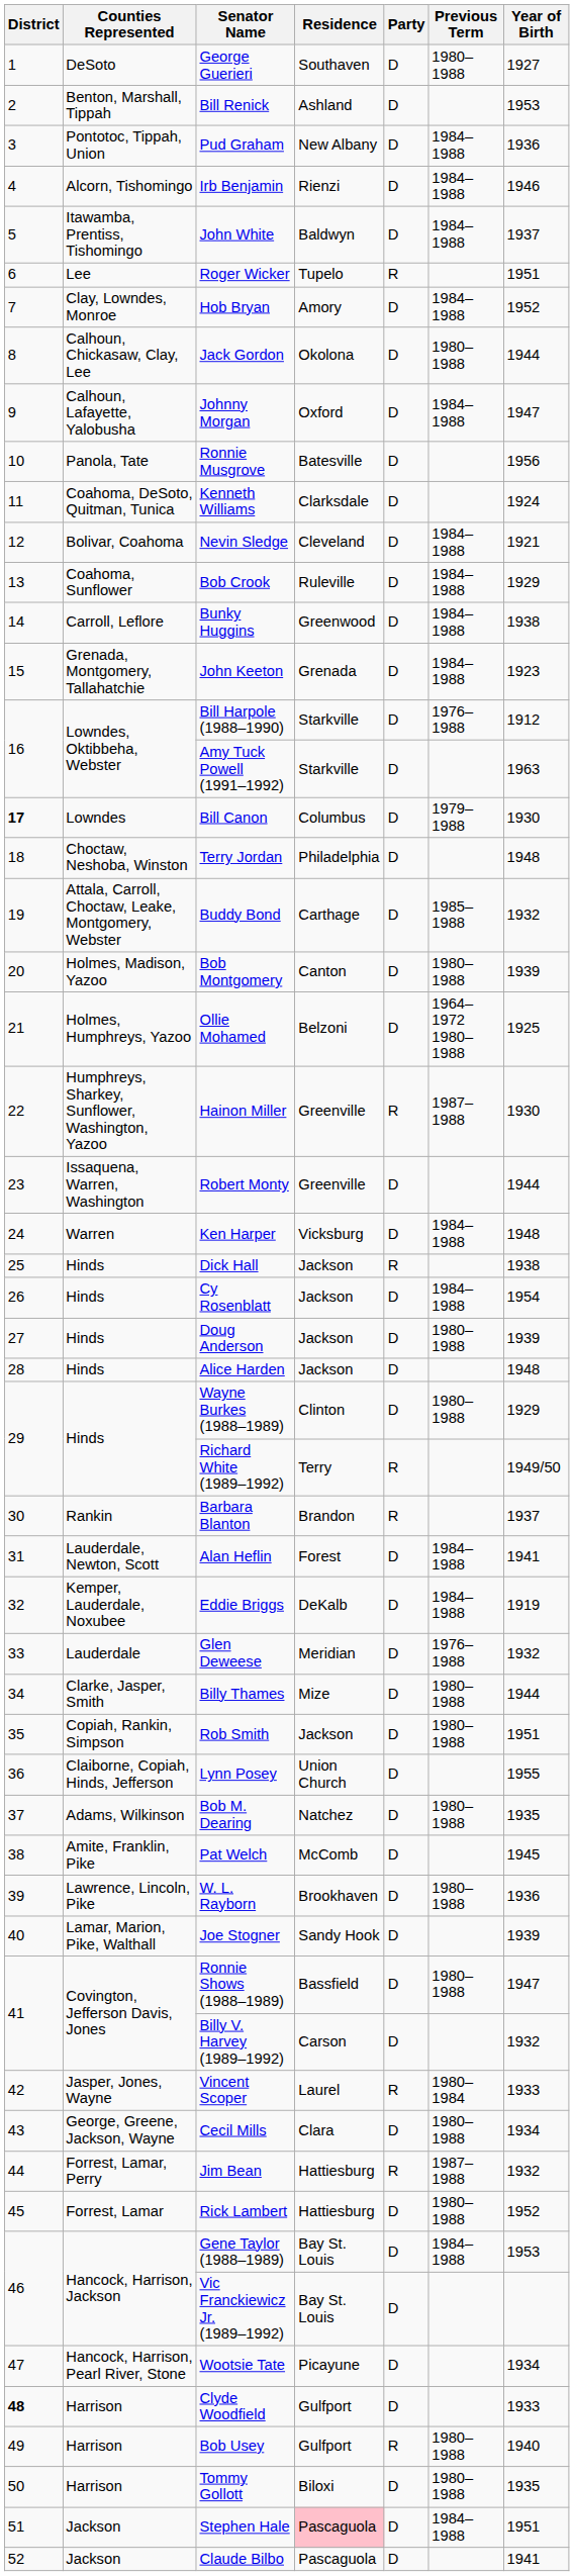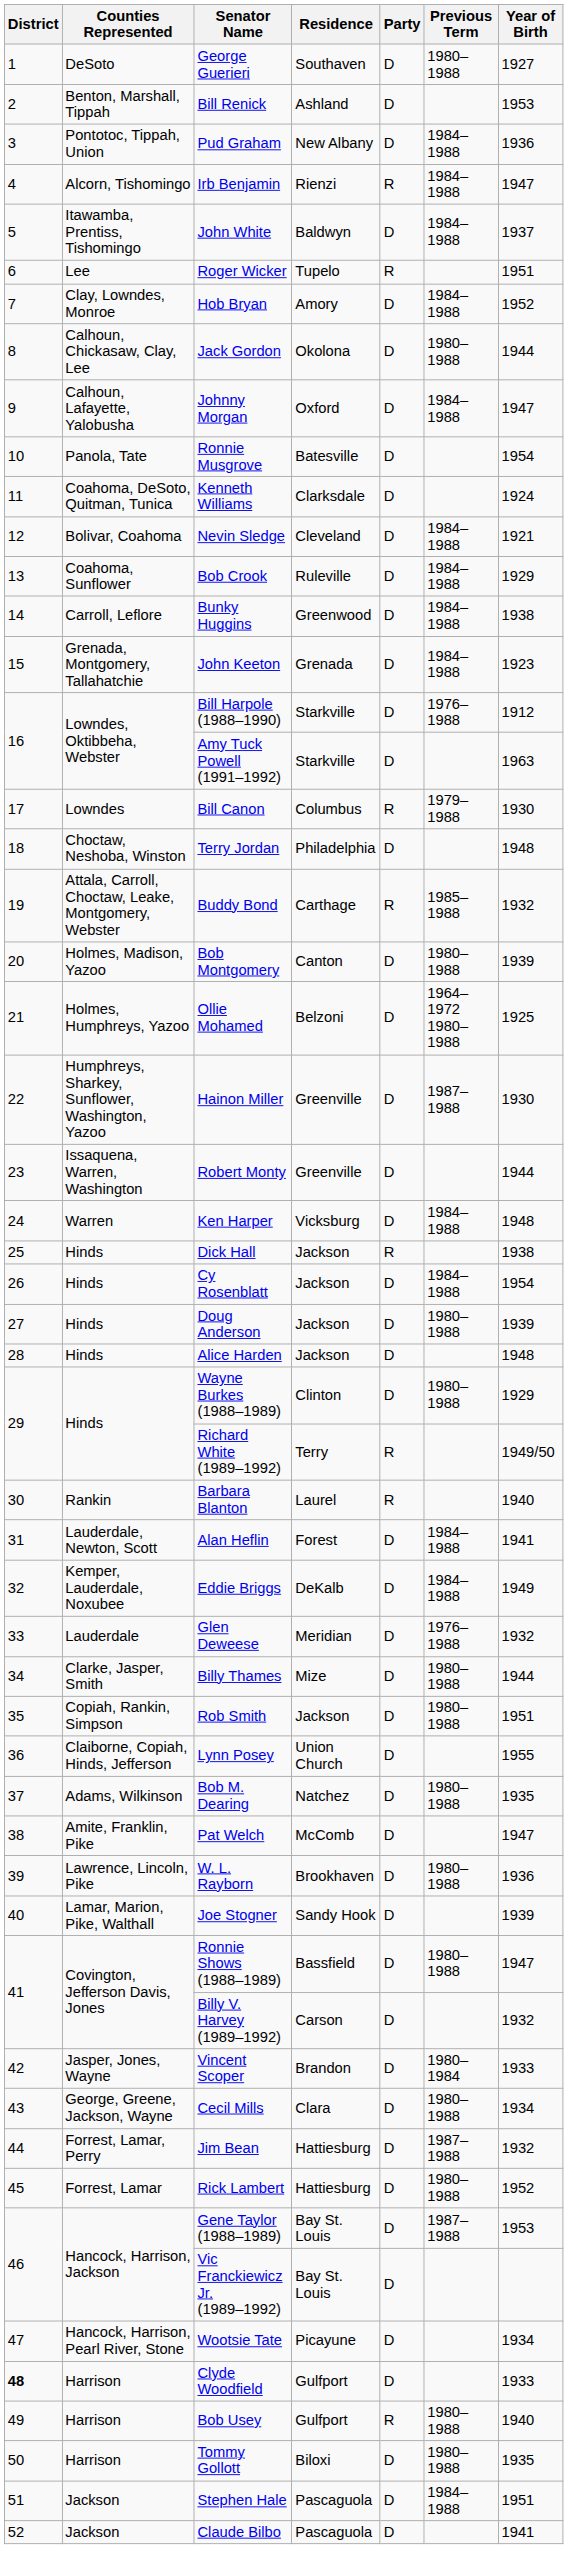 <table class="wikitable">
 <tr>
 <th>District</th>
 <th>Counties Represented</th>
 <th>Senator Name</th>
 <th>Residence</th>
 <th>Party</th>
 <th>Previous Term</th>
 <th>Year of Birth</th>
 </tr>
 <tr>
 <td>1</td>
 <td>DeSoto</td>
 <td><a href='#'>George Guerieri</a></td>
 <td>Southaven</td>
 <td>D</td>
 <td>1980–1988</td>
 <td>1927</td>
 </tr>
 <tr>
 <td>2</td>
 <td>Benton, Marshall, Tippah</td>
 <td><a href='#'>Bill Renick</a></td>
 <td>Ashland</td>
 <td>D</td>
 <td></td>
 <td>1953</td>
 </tr>
 <tr>
 <td>3</td>
 <td>Pontotoc, Tippah, Union</td>
 <td><a href='#'>Pud Graham</a></td>
 <td>New Albany</td>
 <td>D</td>
 <td>1984–1988</td>
 <td>1936</td>
 </tr>
 <tr>
 <td>4</td>
 <td>Alcorn, Tishomingo</td>
 <td><a href='#'>Irb Benjamin</a></td>
 <td>Rienzi</td>
-<td>D</td>
+<td>R</td>
 <td>1984–1988</td>
-<td>1946</td>
+<td>1947</td>
 </tr>
 <tr>
 <td>5</td>
 <td>Itawamba, Prentiss, Tishomingo</td>
 <td><a href='#'>John White</a></td>
 <td>Baldwyn</td>
 <td>D</td>
 <td>1984–1988</td>
 <td>1937</td>
 </tr>
 <tr>
 <td>6</td>
 <td>Lee</td>
 <td><a href='#'>Roger Wicker</a></td>
 <td>Tupelo</td>
 <td>R</td>
 <td></td>
 <td>1951</td>
 </tr>
 <tr>
 <td>7</td>
 <td>Clay, Lowndes, Monroe</td>
 <td><a href='#'>Hob Bryan</a></td>
 <td>Amory</td>
 <td>D</td>
 <td>1984–1988</td>
 <td>1952</td>
 </tr>
 <tr>
 <td>8</td>
 <td>Calhoun, Chickasaw, Clay, Lee</td>
 <td><a href='#'>Jack Gordon</a></td>
 <td>Okolona</td>
 <td>D</td>
 <td>1980–1988</td>
 <td>1944</td>
 </tr>
 <tr>
 <td>9</td>
 <td>Calhoun, Lafayette, Yalobusha</td>
 <td><a href='#'>Johnny Morgan</a></td>
 <td>Oxford</td>
 <td>D</td>
 <td>1984–1988</td>
 <td>1947</td>
 </tr>
 <tr>
 <td>10</td>
 <td>Panola, Tate</td>
 <td><a href='#'>Ronnie Musgrove</a></td>
 <td>Batesville</td>
 <td>D</td>
 <td></td>
-<td>1956</td>
+<td>1954</td>
 </tr>
 <tr>
 <td>11</td>
 <td>Coahoma, DeSoto, Quitman, Tunica</td>
 <td><a href='#'>Kenneth Williams</a></td>
 <td>Clarksdale</td>
 <td>D</td>
 <td></td>
 <td>1924</td>
 </tr>
 <tr>
 <td>12</td>
 <td>Bolivar, Coahoma</td>
 <td><a href='#'>Nevin Sledge</a></td>
 <td>Cleveland</td>
 <td>D</td>
 <td>1984–1988</td>
 <td>1921</td>
 </tr>
 <tr>
 <td>13</td>
 <td>Coahoma, Sunflower</td>
 <td><a href='#'>Bob Crook</a></td>
 <td>Ruleville</td>
 <td>D</td>
 <td>1984–1988</td>
 <td>1929</td>
 </tr>
 <tr>
 <td>14</td>
 <td>Carroll, Leflore</td>
 <td><a href='#'>Bunky Huggins</a></td>
 <td>Greenwood</td>
 <td>D</td>
 <td>1984–1988</td>
 <td>1938</td>
 </tr>
 <tr>
 <td>15</td>
 <td>Grenada, Montgomery, Tallahatchie</td>
 <td><a href='#'>John Keeton</a></td>
 <td>Grenada</td>
 <td>D</td>
 <td>1984–1988</td>
 <td>1923</td>
 </tr>
 <tr>
 <td rowspan="2">16</td>
 <td rowspan="2">Lowndes, Oktibbeha, Webster</td>
 <td><a href='#'>Bill Harpole</a><br>(1988–1990)</td>
 <td>Starkville</td>
 <td>D</td>
 <td>1976–1988</td>
 <td>1912</td>
 </tr>
 <tr>
 <td><a href='#'>Amy Tuck Powell</a><br>(1991–1992)</td>
 <td>Starkville</td>
 <td>D</td>
 <td></td>
 <td>1963</td>
 </tr>
 <tr>
-<td><strong>17</strong></td>
+<td>17</td>
 <td>Lowndes</td>
 <td><a href='#'>Bill Canon</a></td>
 <td>Columbus</td>
-<td>D</td>
+<td>R</td>
 <td>1979–1988</td>
 <td>1930</td>
 </tr>
 <tr>
 <td>18</td>
 <td>Choctaw, Neshoba, Winston</td>
 <td><a href='#'>Terry Jordan</a></td>
 <td>Philadelphia</td>
 <td>D</td>
 <td></td>
 <td>1948</td>
 </tr>
 <tr>
 <td>19</td>
 <td>Attala, Carroll, Choctaw, Leake, Montgomery, Webster</td>
 <td><a href='#'>Buddy Bond</a></td>
 <td>Carthage</td>
-<td>D</td>
+<td>R</td>
 <td>1985–1988</td>
 <td>1932</td>
 </tr>
 <tr>
 <td>20</td>
 <td>Holmes, Madison, Yazoo</td>
 <td><a href='#'>Bob Montgomery</a></td>
 <td>Canton</td>
 <td>D</td>
 <td>1980–1988</td>
 <td>1939</td>
 </tr>
 <tr>
 <td>21</td>
 <td>Holmes, Humphreys, Yazoo</td>
 <td><a href='#'>Ollie Mohamed</a></td>
 <td>Belzoni</td>
 <td>D</td>
 <td>1964–1972<br>1980–1988</td>
 <td>1925</td>
 </tr>
 <tr>
 <td>22</td>
 <td>Humphreys, Sharkey, Sunflower, Washington, Yazoo</td>
 <td><a href='#'>Hainon Miller</a></td>
 <td>Greenville</td>
-<td>R</td>
+<td>D</td>
 <td>1987–1988</td>
 <td>1930</td>
 </tr>
 <tr>
 <td>23</td>
 <td>Issaquena, Warren, Washington</td>
 <td><a href='#'>Robert Monty</a></td>
 <td>Greenville</td>
 <td>D</td>
 <td></td>
 <td>1944</td>
 </tr>
 <tr>
 <td>24</td>
 <td>Warren</td>
 <td><a href='#'>Ken Harper</a></td>
 <td>Vicksburg</td>
 <td>D</td>
 <td>1984–1988</td>
 <td>1948</td>
 </tr>
 <tr>
 <td>25</td>
 <td>Hinds</td>
 <td><a href='#'>Dick Hall</a></td>
 <td>Jackson</td>
 <td>R</td>
 <td></td>
 <td>1938</td>
 </tr>
 <tr>
 <td>26</td>
 <td>Hinds</td>
 <td><a href='#'>Cy Rosenblatt</a></td>
 <td>Jackson</td>
 <td>D</td>
 <td>1984–1988</td>
 <td>1954</td>
 </tr>
 <tr>
 <td>27</td>
 <td>Hinds</td>
 <td><a href='#'>Doug Anderson</a></td>
 <td>Jackson</td>
 <td>D</td>
 <td>1980–1988</td>
 <td>1939</td>
 </tr>
 <tr>
 <td>28</td>
 <td>Hinds</td>
 <td><a href='#'>Alice Harden</a></td>
 <td>Jackson</td>
 <td>D</td>
 <td></td>
 <td>1948</td>
 </tr>
 <tr>
 <td rowspan="2">29</td>
 <td rowspan="2">Hinds</td>
 <td><a href='#'>Wayne Burkes</a><br>(1988–1989)</td>
 <td>Clinton</td>
 <td>D</td>
 <td>1980–1988</td>
 <td>1929</td>
 </tr>
 <tr>
 <td><a href='#'>Richard White</a><br>(1989–1992)</td>
 <td>Terry</td>
 <td>R</td>
 <td></td>
 <td>1949/50</td>
 </tr>
 <tr>
 <td>30</td>
 <td>Rankin</td>
 <td><a href='#'>Barbara Blanton</a></td>
-<td>Brandon</td>
+<td>Laurel</td>
 <td>R</td>
 <td></td>
-<td>1937</td>
+<td>1940</td>
 </tr>
 <tr>
 <td>31</td>
 <td>Lauderdale, Newton, Scott</td>
 <td><a href='#'>Alan Heflin</a></td>
 <td>Forest</td>
 <td>D</td>
 <td>1984–1988</td>
 <td>1941</td>
 </tr>
 <tr>
 <td>32</td>
 <td>Kemper, Lauderdale, Noxubee</td>
 <td><a href='#'>Eddie Briggs</a></td>
 <td>DeKalb</td>
 <td>D</td>
 <td>1984–1988</td>
-<td>1919</td>
+<td>1949</td>
 </tr>
 <tr>
 <td>33</td>
 <td>Lauderdale</td>
 <td><a href='#'>Glen Deweese</a></td>
 <td>Meridian</td>
 <td>D</td>
 <td>1976–1988</td>
 <td>1932</td>
 </tr>
 <tr>
 <td>34</td>
 <td>Clarke, Jasper, Smith</td>
 <td><a href='#'>Billy Thames</a></td>
 <td>Mize</td>
 <td>D</td>
 <td>1980–1988</td>
 <td>1944</td>
 </tr>
 <tr>
 <td>35</td>
 <td>Copiah, Rankin, Simpson</td>
 <td><a href='#'>Rob Smith</a></td>
 <td>Jackson</td>
 <td>D</td>
 <td>1980–1988</td>
 <td>1951</td>
 </tr>
 <tr>
 <td>36</td>
 <td>Claiborne, Copiah, Hinds, Jefferson</td>
 <td><a href='#'>Lynn Posey</a></td>
 <td>Union Church</td>
 <td>D</td>
 <td></td>
 <td>1955</td>
 </tr>
 <tr>
 <td>37</td>
 <td>Adams, Wilkinson</td>
 <td><a href='#'>Bob M. Dearing</a></td>
 <td>Natchez</td>
 <td>D</td>
 <td>1980–1988</td>
 <td>1935</td>
 </tr>
 <tr>
 <td>38</td>
 <td>Amite, Franklin, Pike</td>
 <td><a href='#'>Pat Welch</a></td>
 <td>McComb</td>
 <td>D</td>
 <td></td>
-<td>1945</td>
+<td>1947</td>
 </tr>
 <tr>
 <td>39</td>
 <td>Lawrence, Lincoln, Pike</td>
 <td><a href='#'>W. L. Rayborn</a></td>
 <td>Brookhaven</td>
 <td>D</td>
 <td>1980–1988</td>
 <td>1936</td>
 </tr>
 <tr>
 <td>40</td>
 <td>Lamar, Marion, Pike, Walthall</td>
 <td><a href='#'>Joe Stogner</a></td>
 <td>Sandy Hook</td>
 <td>D</td>
 <td></td>
 <td>1939</td>
 </tr>
 <tr>
 <td rowspan="2">41</td>
 <td rowspan="2">Covington, Jefferson Davis, Jones</td>
 <td><a href='#'>Ronnie Shows</a><br>(1988–1989)</td>
 <td>Bassfield</td>
 <td>D</td>
 <td>1980–1988</td>
 <td>1947</td>
 </tr>
 <tr>
 <td><a href='#'>Billy V. Harvey</a><br>(1989–1992)</td>
 <td>Carson</td>
 <td>D</td>
 <td></td>
 <td>1932</td>
 </tr>
 <tr>
 <td>42</td>
 <td>Jasper, Jones, Wayne</td>
 <td><a href='#'>Vincent Scoper</a></td>
-<td>Laurel</td>
-<td>R</td>
+<td>Brandon</td>
+<td>D</td>
 <td>1980–1984</td>
 <td>1933</td>
 </tr>
 <tr>
 <td>43</td>
 <td>George, Greene, Jackson, Wayne</td>
 <td><a href='#'>Cecil Mills</a></td>
 <td>Clara</td>
 <td>D</td>
 <td>1980–1988</td>
 <td>1934</td>
 </tr>
 <tr>
 <td>44</td>
 <td>Forrest, Lamar, Perry</td>
 <td><a href='#'>Jim Bean</a></td>
 <td>Hattiesburg</td>
-<td>R</td>
+<td>D</td>
 <td>1987–1988</td>
 <td>1932</td>
 </tr>
 <tr>
 <td>45</td>
 <td>Forrest, Lamar</td>
 <td><a href='#'>Rick Lambert</a></td>
 <td>Hattiesburg</td>
 <td>D</td>
 <td>1980–1988</td>
 <td>1952</td>
 </tr>
 <tr>
 <td rowspan="2">46</td>
 <td rowspan="2">Hancock, Harrison, Jackson</td>
 <td><a href='#'>Gene Taylor</a><br>(1988–1989)</td>
 <td>Bay St. Louis</td>
 <td>D</td>
-<td>1984–1988</td>
+<td>1987–1988</td>
 <td>1953</td>
 </tr>
 <tr>
 <td><a href='#'>Vic Franckiewicz Jr.</a><br>(1989–1992)</td>
 <td>Bay St. Louis</td>
 <td>D</td>
 <td></td>
 <td></td>
 </tr>
 <tr>
 <td>47</td>
 <td>Hancock, Harrison, Pearl River, Stone</td>
 <td><a href='#'>Wootsie Tate</a></td>
 <td>Picayune</td>
 <td>D</td>
 <td></td>
 <td>1934</td>
 </tr>
 <tr>
 <td><strong>48</strong></td>
 <td>Harrison</td>
 <td><a href='#'>Clyde Woodfield</a></td>
 <td>Gulfport</td>
 <td>D</td>
 <td></td>
 <td>1933</td>
 </tr>
 <tr>
 <td>49</td>
 <td>Harrison</td>
 <td><a href='#'>Bob Usey</a></td>
 <td>Gulfport</td>
 <td>R</td>
 <td>1980–1988</td>
 <td>1940</td>
 </tr>
 <tr>
 <td>50</td>
 <td>Harrison</td>
 <td><a href='#'>Tommy Gollott</a></td>
 <td>Biloxi</td>
 <td>D</td>
 <td>1980–1988</td>
 <td>1935</td>
 </tr>
 <tr>
 <td>51</td>
 <td>Jackson</td>
 <td><a href='#'>Stephen Hale</a></td>
-<td style="background: pink;">Pascaguola</td>
+<td>Pascaguola</td>
 <td>D</td>
 <td>1984–1988</td>
 <td>1951</td>
 </tr>
 <tr>
 <td>52</td>
 <td>Jackson</td>
 <td><a href='#'>Claude Bilbo</a></td>
 <td>Pascaguola</td>
 <td>D</td>
 <td></td>
 <td>1941</td>
 </tr>
 </table>
